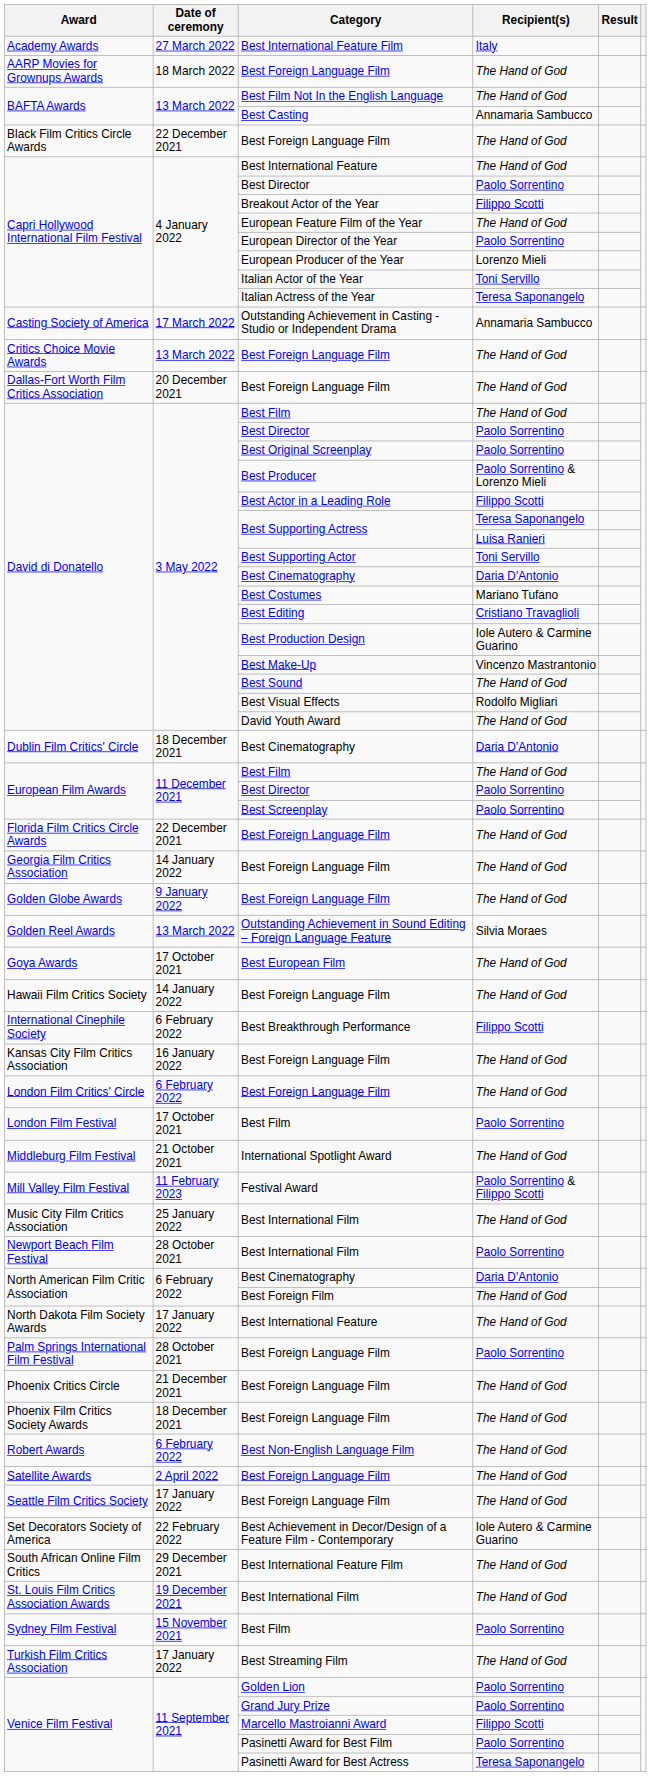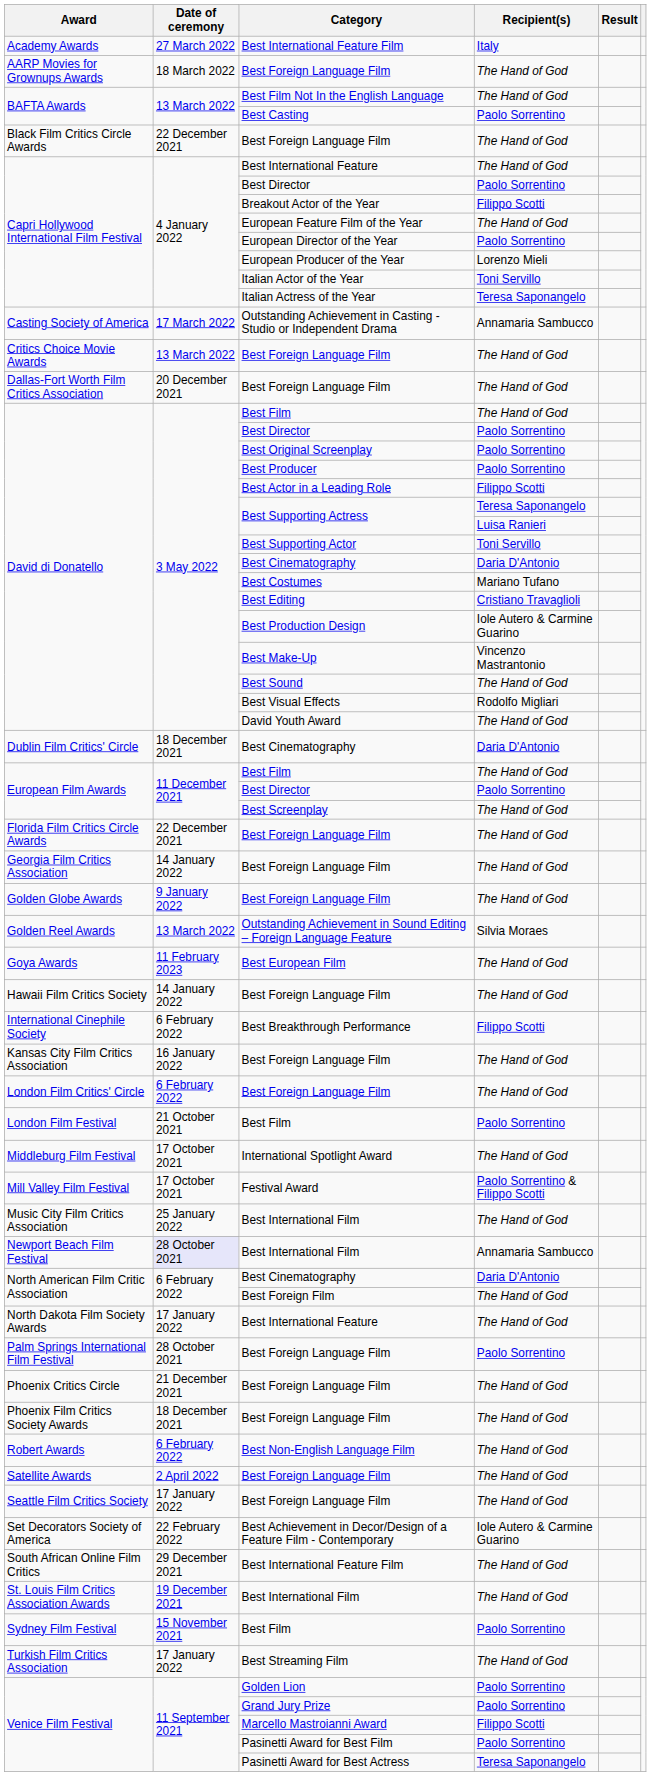 <table class="wikitable plainrowheaders sortable">
 <tr>
 <th scope="col">Award</th>
 <th scope="col">Date of ceremony</th>
 <th scope="col">Category</th>
 <th scope="col">Recipient(s)</th>
 <th scope="col">Result</th>
 <th scope="col" class="unsortable"></th>
 </tr>
 <tr>
 <td><a href='#'>Academy Awards</a></td>
 <td><a href='#'>27 March 2022</a></td>
 <td><a href='#'>Best International Feature Film</a></td>
 <td><a href='#'>Italy</a></td>
 <td></td>
 <td></td>
 </tr>
 <tr>
 <td><a href='#'>AARP Movies for Grownups Awards</a></td>
 <td>18 March 2022</td>
 <td><a href='#'>Best Foreign Language Film</a></td>
 <td><em>The Hand of God</em></td>
 <td></td>
 <td></td>
 </tr>
 <tr>
 <td rowspan=2><a href='#'>BAFTA Awards</a></td>
 <td rowspan=2><a href='#'>13 March 2022</a></td>
 <td><a href='#'>Best Film Not In the English Language</a></td>
 <td><em>The Hand of God</em></td>
 <td></td>
 <td rowspan=2></td>
 </tr>
 <tr>
 <td><a href='#'>Best Casting</a></td>
-<td>Annamaria Sambucco</td>
+<td><a href='#'>Paolo Sorrentino</a></td>
 <td></td>
 </tr>
 <tr>
 <td>Black Film Critics Circle Awards</td>
 <td>22 December 2021</td>
 <td>Best Foreign Language Film</td>
 <td><em>The Hand of God</em></td>
 <td></td>
 <td></td>
 </tr>
 <tr>
 <td rowspan=8><a href='#'>Capri Hollywood International Film Festival</a></td>
 <td rowspan=8>4 January 2022</td>
 <td>Best International Feature</td>
 <td><em>The Hand of God</em></td>
 <td></td>
 <td rowspan=8></td>
 </tr>
 <tr>
 <td>Best Director</td>
 <td><a href='#'>Paolo Sorrentino</a></td>
 <td></td>
 </tr>
 <tr>
 <td>Breakout Actor of the Year</td>
 <td><a href='#'>Filippo Scotti</a></td>
 <td></td>
 </tr>
 <tr>
 <td>European Feature Film of the Year</td>
 <td><em>The Hand of God</em></td>
 <td></td>
 </tr>
 <tr>
 <td>European Director of the Year</td>
 <td><a href='#'>Paolo Sorrentino</a></td>
 <td></td>
 </tr>
 <tr>
 <td>European Producer of the Year</td>
 <td>Lorenzo Mieli</td>
 <td></td>
 </tr>
 <tr>
 <td>Italian Actor of the Year</td>
 <td><a href='#'>Toni Servillo</a></td>
 <td></td>
 </tr>
 <tr>
 <td>Italian Actress of the Year</td>
 <td><a href='#'>Teresa Saponangelo</a></td>
 <td></td>
 </tr>
 <tr>
 <td><a href='#'>Casting Society of America</a></td>
 <td><a href='#'>17 March 2022</a></td>
 <td>Outstanding Achievement in Casting - Studio or Independent Drama</td>
 <td>Annamaria Sambucco</td>
 <td></td>
 <td></td>
 </tr>
 <tr>
 <td><a href='#'>Critics Choice Movie Awards</a></td>
 <td><a href='#'>13 March 2022</a></td>
 <td><a href='#'>Best Foreign Language Film</a></td>
 <td><em>The Hand of God</em></td>
 <td></td>
 <td></td>
 </tr>
 <tr>
 <td><a href='#'>Dallas-Fort Worth Film Critics Association</a></td>
 <td>20 December 2021</td>
 <td>Best Foreign Language Film</td>
 <td><em>The Hand of God</em></td>
 <td></td>
 <td></td>
 </tr>
 <tr>
 <td rowspan=16><a href='#'>David di Donatello</a></td>
 <td rowspan=16><a href='#'>3 May 2022</a></td>
 <td><a href='#'>Best Film</a></td>
 <td><em>The Hand of God</em></td>
 <td></td>
 <td rowspan=16></td>
 </tr>
 <tr>
 <td><a href='#'>Best Director</a></td>
 <td><a href='#'>Paolo Sorrentino</a></td>
 <td></td>
 </tr>
 <tr>
 <td><a href='#'>Best Original Screenplay</a></td>
 <td><a href='#'>Paolo Sorrentino</a></td>
 <td></td>
 </tr>
 <tr>
 <td><a href='#'>Best Producer</a></td>
-<td><a href='#'>Paolo Sorrentino</a> & Lorenzo Mieli</td>
+<td><a href='#'>Paolo Sorrentino</a></td>
 <td></td>
 </tr>
 <tr>
 <td><a href='#'>Best Actor in a Leading Role</a></td>
 <td><a href='#'>Filippo Scotti</a></td>
 <td></td>
 </tr>
 <tr>
 <td rowspan=2><a href='#'>Best Supporting Actress</a></td>
 <td><a href='#'>Teresa Saponangelo</a></td>
 <td></td>
 </tr>
 <tr>
 <td><a href='#'>Luisa Ranieri</a></td>
 <td></td>
 </tr>
 <tr>
 <td><a href='#'>Best Supporting Actor</a></td>
 <td><a href='#'>Toni Servillo</a></td>
 <td></td>
 </tr>
 <tr>
 <td><a href='#'>Best Cinematography</a></td>
 <td><a href='#'>Daria D'Antonio</a></td>
 <td></td>
 </tr>
 <tr>
 <td><a href='#'>Best Costumes</a></td>
 <td>Mariano Tufano</td>
 <td></td>
 </tr>
 <tr>
 <td><a href='#'>Best Editing</a></td>
 <td><a href='#'>Cristiano Travaglioli</a></td>
 <td></td>
 </tr>
 <tr>
 <td><a href='#'>Best Production Design</a></td>
 <td>Iole Autero & Carmine Guarino</td>
 <td></td>
 </tr>
 <tr>
 <td><a href='#'>Best Make-Up</a></td>
 <td>Vincenzo Mastrantonio</td>
 <td></td>
 </tr>
 <tr>
 <td><a href='#'>Best Sound</a></td>
 <td><em>The Hand of God</em></td>
 <td></td>
 </tr>
 <tr>
 <td>Best Visual Effects</td>
 <td>Rodolfo Migliari</td>
 <td></td>
 </tr>
 <tr>
 <td>David Youth Award</td>
 <td><em>The Hand of God</em></td>
 <td></td>
 </tr>
 <tr>
 <td><a href='#'>Dublin Film Critics' Circle</a></td>
 <td>18 December 2021</td>
 <td>Best Cinematography</td>
 <td><a href='#'>Daria D'Antonio</a></td>
 <td></td>
 <td></td>
 </tr>
 <tr>
 <td rowspan=3><a href='#'>European Film Awards</a></td>
 <td rowspan=3><a href='#'>11 December 2021</a></td>
 <td><a href='#'>Best Film</a></td>
 <td><em>The Hand of God</em></td>
 <td></td>
 <td rowspan=3></td>
 </tr>
 <tr>
 <td><a href='#'>Best Director</a></td>
 <td><a href='#'>Paolo Sorrentino</a></td>
 <td></td>
 </tr>
 <tr>
 <td><a href='#'>Best Screenplay</a></td>
-<td><a href='#'>Paolo Sorrentino</a></td>
+<td><em>The Hand of God</em></td>
 <td></td>
 </tr>
 <tr>
 <td><a href='#'>Florida Film Critics Circle Awards</a></td>
 <td>22 December 2021</td>
 <td><a href='#'>Best Foreign Language Film</a></td>
 <td><em>The Hand of God</em></td>
 <td></td>
 <td></td>
 </tr>
 <tr>
 <td><a href='#'>Georgia Film Critics Association</a></td>
 <td>14 January 2022</td>
 <td>Best Foreign Language Film</td>
 <td><em>The Hand of God</em></td>
 <td></td>
 <td></td>
 </tr>
 <tr>
 <td><a href='#'>Golden Globe Awards</a></td>
 <td><a href='#'>9 January 2022</a></td>
 <td><a href='#'>Best Foreign Language Film</a></td>
 <td><em>The Hand of God</em></td>
 <td></td>
 <td></td>
 </tr>
 <tr>
 <td><a href='#'>Golden Reel Awards</a></td>
 <td><a href='#'>13 March 2022</a></td>
 <td><a href='#'>Outstanding Achievement in Sound Editing – Foreign Language Feature</a></td>
 <td>Silvia Moraes</td>
 <td></td>
 <td></td>
 </tr>
 <tr>
 <td><a href='#'>Goya Awards</a></td>
-<td>17 October 2021</td>
+<td><a href='#'>11 February 2023</a></td>
 <td><a href='#'>Best European Film</a></td>
 <td><em>The Hand of God</em></td>
 <td></td>
 <td></td>
 </tr>
 <tr>
 <td>Hawaii Film Critics Society</td>
 <td>14 January 2022</td>
 <td>Best Foreign Language Film</td>
 <td><em>The Hand of God</em></td>
 <td></td>
 <td></td>
 </tr>
 <tr>
 <td><a href='#'>International Cinephile Society</a></td>
 <td>6 February 2022</td>
 <td>Best Breakthrough Performance</td>
 <td><a href='#'>Filippo Scotti</a></td>
 <td></td>
 <td></td>
 </tr>
 <tr>
 <td>Kansas City Film Critics Association</td>
 <td>16 January 2022</td>
 <td>Best Foreign Language Film</td>
 <td><em>The Hand of God</em></td>
 <td></td>
 <td></td>
 </tr>
 <tr>
 <td><a href='#'>London Film Critics' Circle</a></td>
 <td><a href='#'>6 February 2022</a></td>
 <td><a href='#'>Best Foreign Language Film</a></td>
 <td><em>The Hand of God</em></td>
 <td></td>
 <td></td>
 </tr>
 <tr>
 <td><a href='#'>London Film Festival</a></td>
-<td>17 October 2021</td>
+<td>21 October 2021</td>
 <td>Best Film</td>
 <td><a href='#'>Paolo Sorrentino</a></td>
 <td></td>
 <td></td>
 </tr>
 <tr>
 <td><a href='#'>Middleburg Film Festival</a></td>
-<td>21 October 2021</td>
+<td>17 October 2021</td>
 <td>International Spotlight Award</td>
 <td><em>The Hand of God</em></td>
 <td></td>
 <td></td>
 </tr>
 <tr>
 <td><a href='#'>Mill Valley Film Festival</a></td>
-<td><a href='#'>11 February 2023</a></td>
+<td>17 October 2021</td>
 <td>Festival Award</td>
 <td><a href='#'>Paolo Sorrentino</a> & <a href='#'>Filippo Scotti</a></td>
 <td></td>
 <td></td>
 </tr>
 <tr>
 <td>Music City Film Critics Association</td>
 <td>25 January 2022</td>
 <td>Best International Film</td>
 <td><em>The Hand of God</em></td>
 <td></td>
 <td></td>
 </tr>
 <tr>
 <td><a href='#'>Newport Beach Film Festival</a></td>
-<td>28 October 2021</td>
+<td style="background: lavender;">28 October 2021</td>
 <td>Best International Film</td>
-<td><a href='#'>Paolo Sorrentino</a></td>
+<td>Annamaria Sambucco</td>
 <td></td>
 <td></td>
 </tr>
 <tr>
 <td rowspan=2>North American Film Critic Association</td>
 <td rowspan=2>6 February 2022</td>
 <td>Best Cinematography</td>
 <td><a href='#'>Daria D'Antonio</a></td>
 <td></td>
 <td rowspan=2></td>
 </tr>
 <tr>
 <td>Best Foreign Film</td>
 <td><em>The Hand of God</em></td>
 <td></td>
 </tr>
 <tr>
 <td>North Dakota Film Society Awards</td>
 <td>17 January 2022</td>
 <td>Best International Feature</td>
 <td><em>The Hand of God</em></td>
 <td></td>
 <td></td>
 </tr>
 <tr>
 <td><a href='#'>Palm Springs International Film Festival</a></td>
 <td>28 October 2021</td>
 <td>Best Foreign Language Film</td>
 <td><a href='#'>Paolo Sorrentino</a></td>
 <td></td>
 <td></td>
 </tr>
 <tr>
 <td>Phoenix Critics Circle</td>
 <td>21 December 2021</td>
 <td>Best Foreign Language Film</td>
 <td><em>The Hand of God</em></td>
 <td></td>
 <td></td>
 </tr>
 <tr>
 <td>Phoenix Film Critics Society Awards</td>
 <td>18 December 2021</td>
 <td>Best Foreign Language Film</td>
 <td><em>The Hand of God</em></td>
 <td></td>
 <td></td>
 </tr>
 <tr>
 <td><a href='#'>Robert Awards</a></td>
 <td><a href='#'>6 February 2022</a></td>
 <td><a href='#'>Best Non-English Language Film</a></td>
 <td><em>The Hand of God</em></td>
 <td></td>
 <td></td>
 </tr>
 <tr>
 <td><a href='#'>Satellite Awards</a></td>
 <td><a href='#'>2 April 2022</a></td>
 <td><a href='#'>Best Foreign Language Film</a></td>
 <td><em>The Hand of God</em></td>
 <td></td>
 <td></td>
 </tr>
 <tr>
 <td><a href='#'>Seattle Film Critics Society</a></td>
 <td>17 January 2022</td>
 <td>Best Foreign Language Film</td>
 <td><em>The Hand of God</em></td>
 <td></td>
 <td rowspan="1"></td>
 </tr>
 <tr>
 <td>Set Decorators Society of America</td>
 <td>22 February 2022</td>
 <td>Best Achievement in Decor/Design of a Feature Film - Contemporary</td>
 <td>Iole Autero & Carmine Guarino</td>
 <td></td>
 <td></td>
 </tr>
 <tr>
 <td>South African Online Film Critics</td>
 <td>29 December 2021</td>
 <td>Best International Feature Film</td>
 <td><em>The Hand of God</em></td>
 <td></td>
 <td rowspan="1"></td>
 </tr>
 <tr>
 <td><a href='#'>St. Louis Film Critics Association Awards</a></td>
 <td><a href='#'>19 December 2021</a></td>
 <td>Best International Film</td>
 <td><em>The Hand of God</em></td>
 <td></td>
 <td rowspan="1"></td>
 </tr>
 <tr>
 <td><a href='#'>Sydney Film Festival</a></td>
 <td><a href='#'>15 November 2021</a></td>
 <td>Best Film</td>
 <td><a href='#'>Paolo Sorrentino</a></td>
 <td></td>
 <td rowspan="1"></td>
 </tr>
 <tr>
 <td><a href='#'>Turkish Film Critics Association</a></td>
 <td>17 January 2022</td>
 <td>Best Streaming Film</td>
 <td><em>The Hand of God</em></td>
 <td></td>
 <td rowspan="1"></td>
 </tr>
 <tr>
 <td rowspan=5><a href='#'>Venice Film Festival</a></td>
 <td rowspan=5><a href='#'>11 September 2021</a></td>
 <td><a href='#'>Golden Lion</a></td>
 <td><a href='#'>Paolo Sorrentino</a></td>
 <td></td>
 <td rowspan=5></td>
 </tr>
 <tr>
 <td><a href='#'>Grand Jury Prize</a></td>
 <td><a href='#'>Paolo Sorrentino</a></td>
 <td></td>
 </tr>
 <tr>
 <td><a href='#'>Marcello Mastroianni Award</a></td>
 <td><a href='#'>Filippo Scotti</a></td>
 <td></td>
 </tr>
 <tr>
 <td>Pasinetti Award for Best Film</td>
 <td><a href='#'>Paolo Sorrentino</a></td>
 <td></td>
 </tr>
 <tr>
 <td>Pasinetti Award for Best Actress</td>
 <td><a href='#'>Teresa Saponangelo</a></td>
 <td></td>
 </tr>
 </table>
